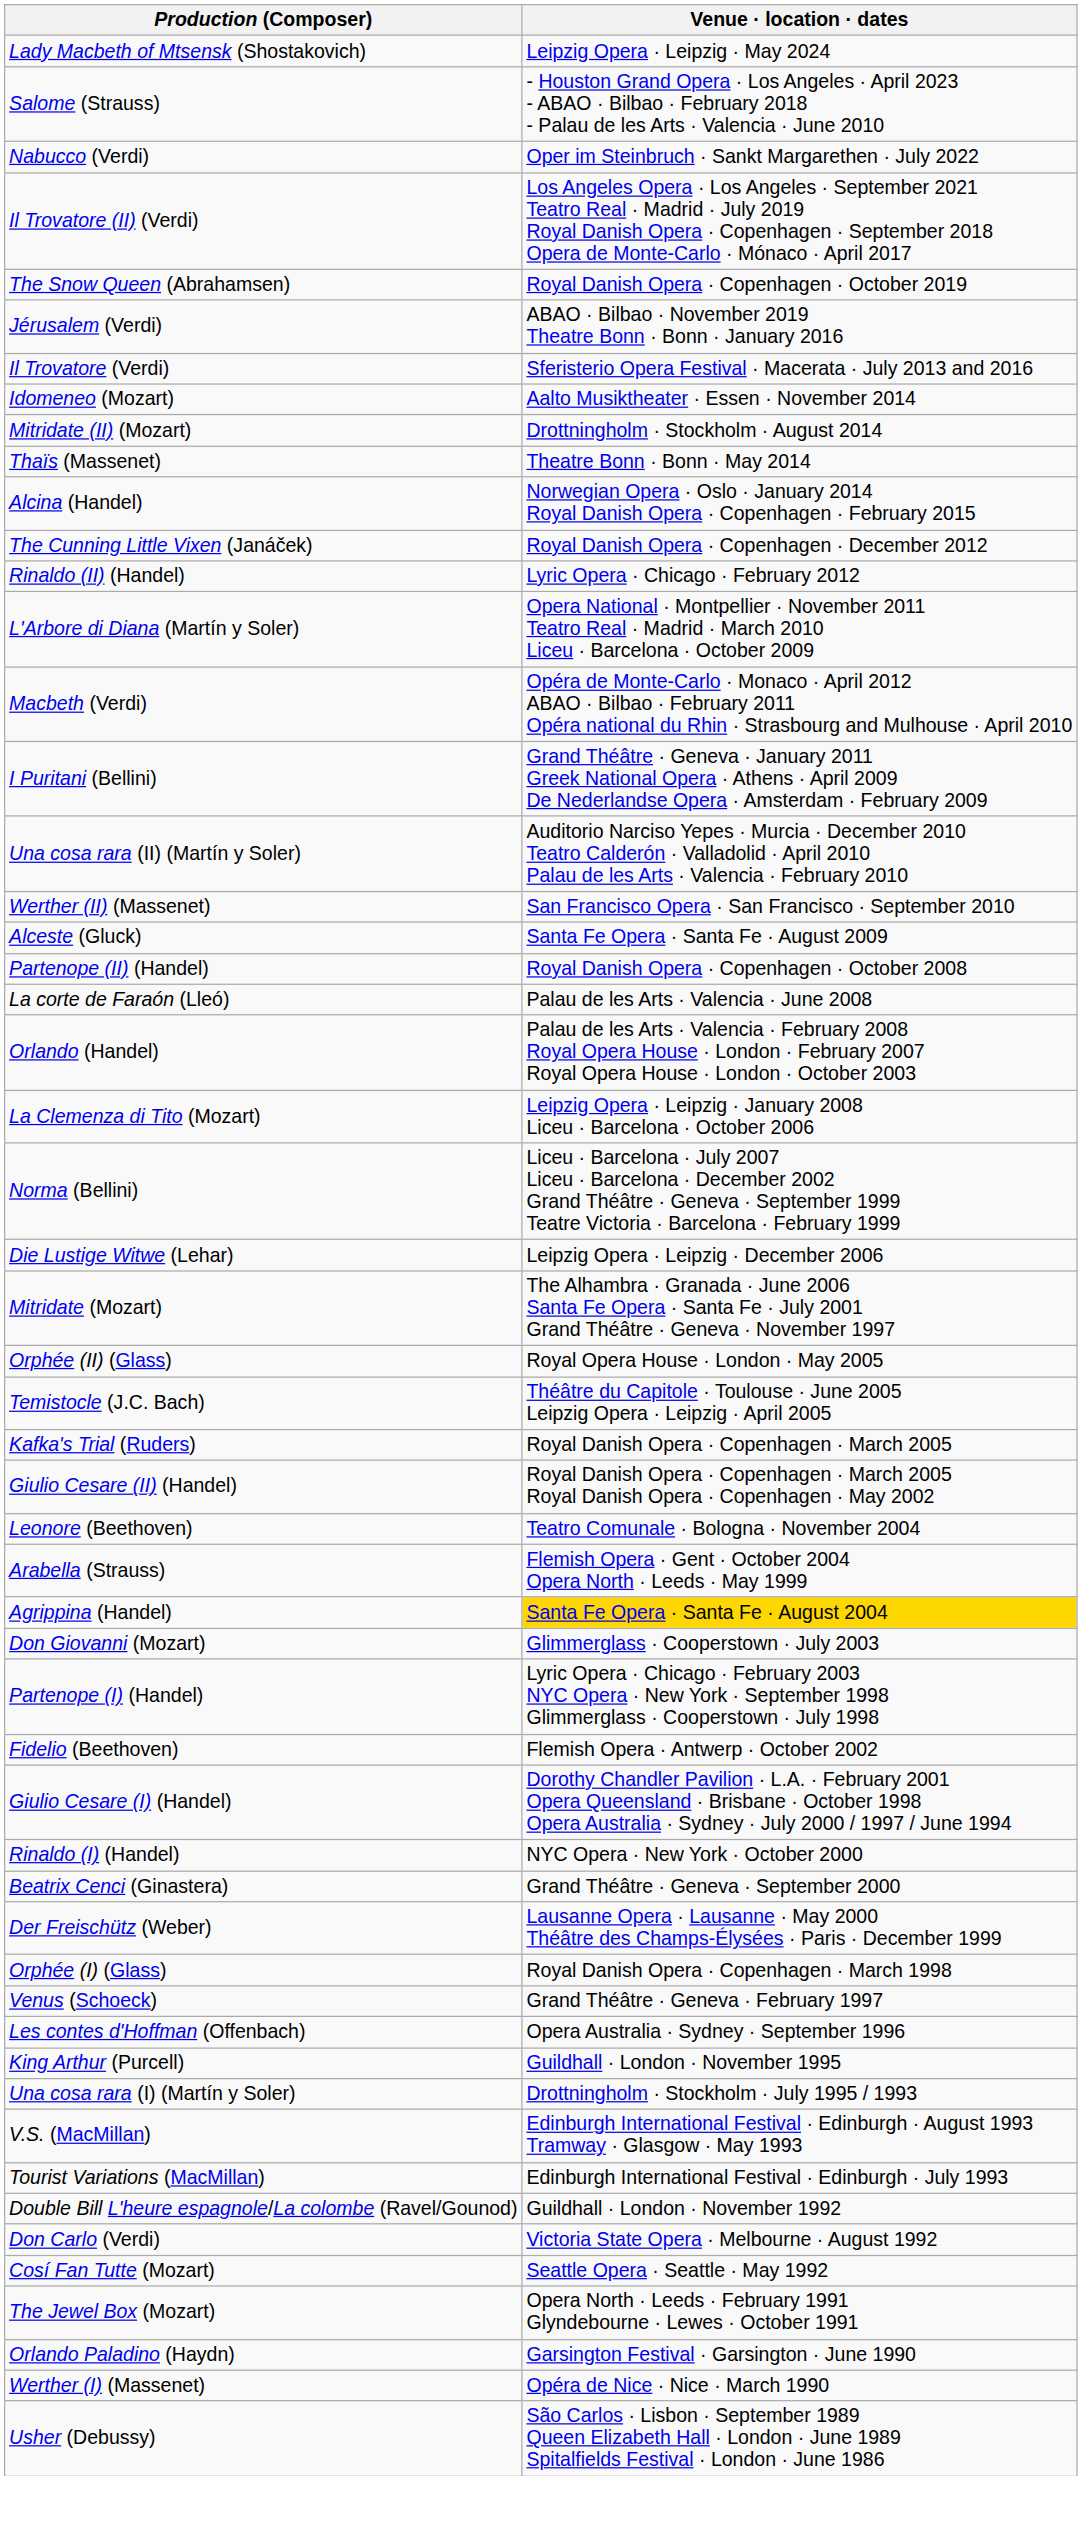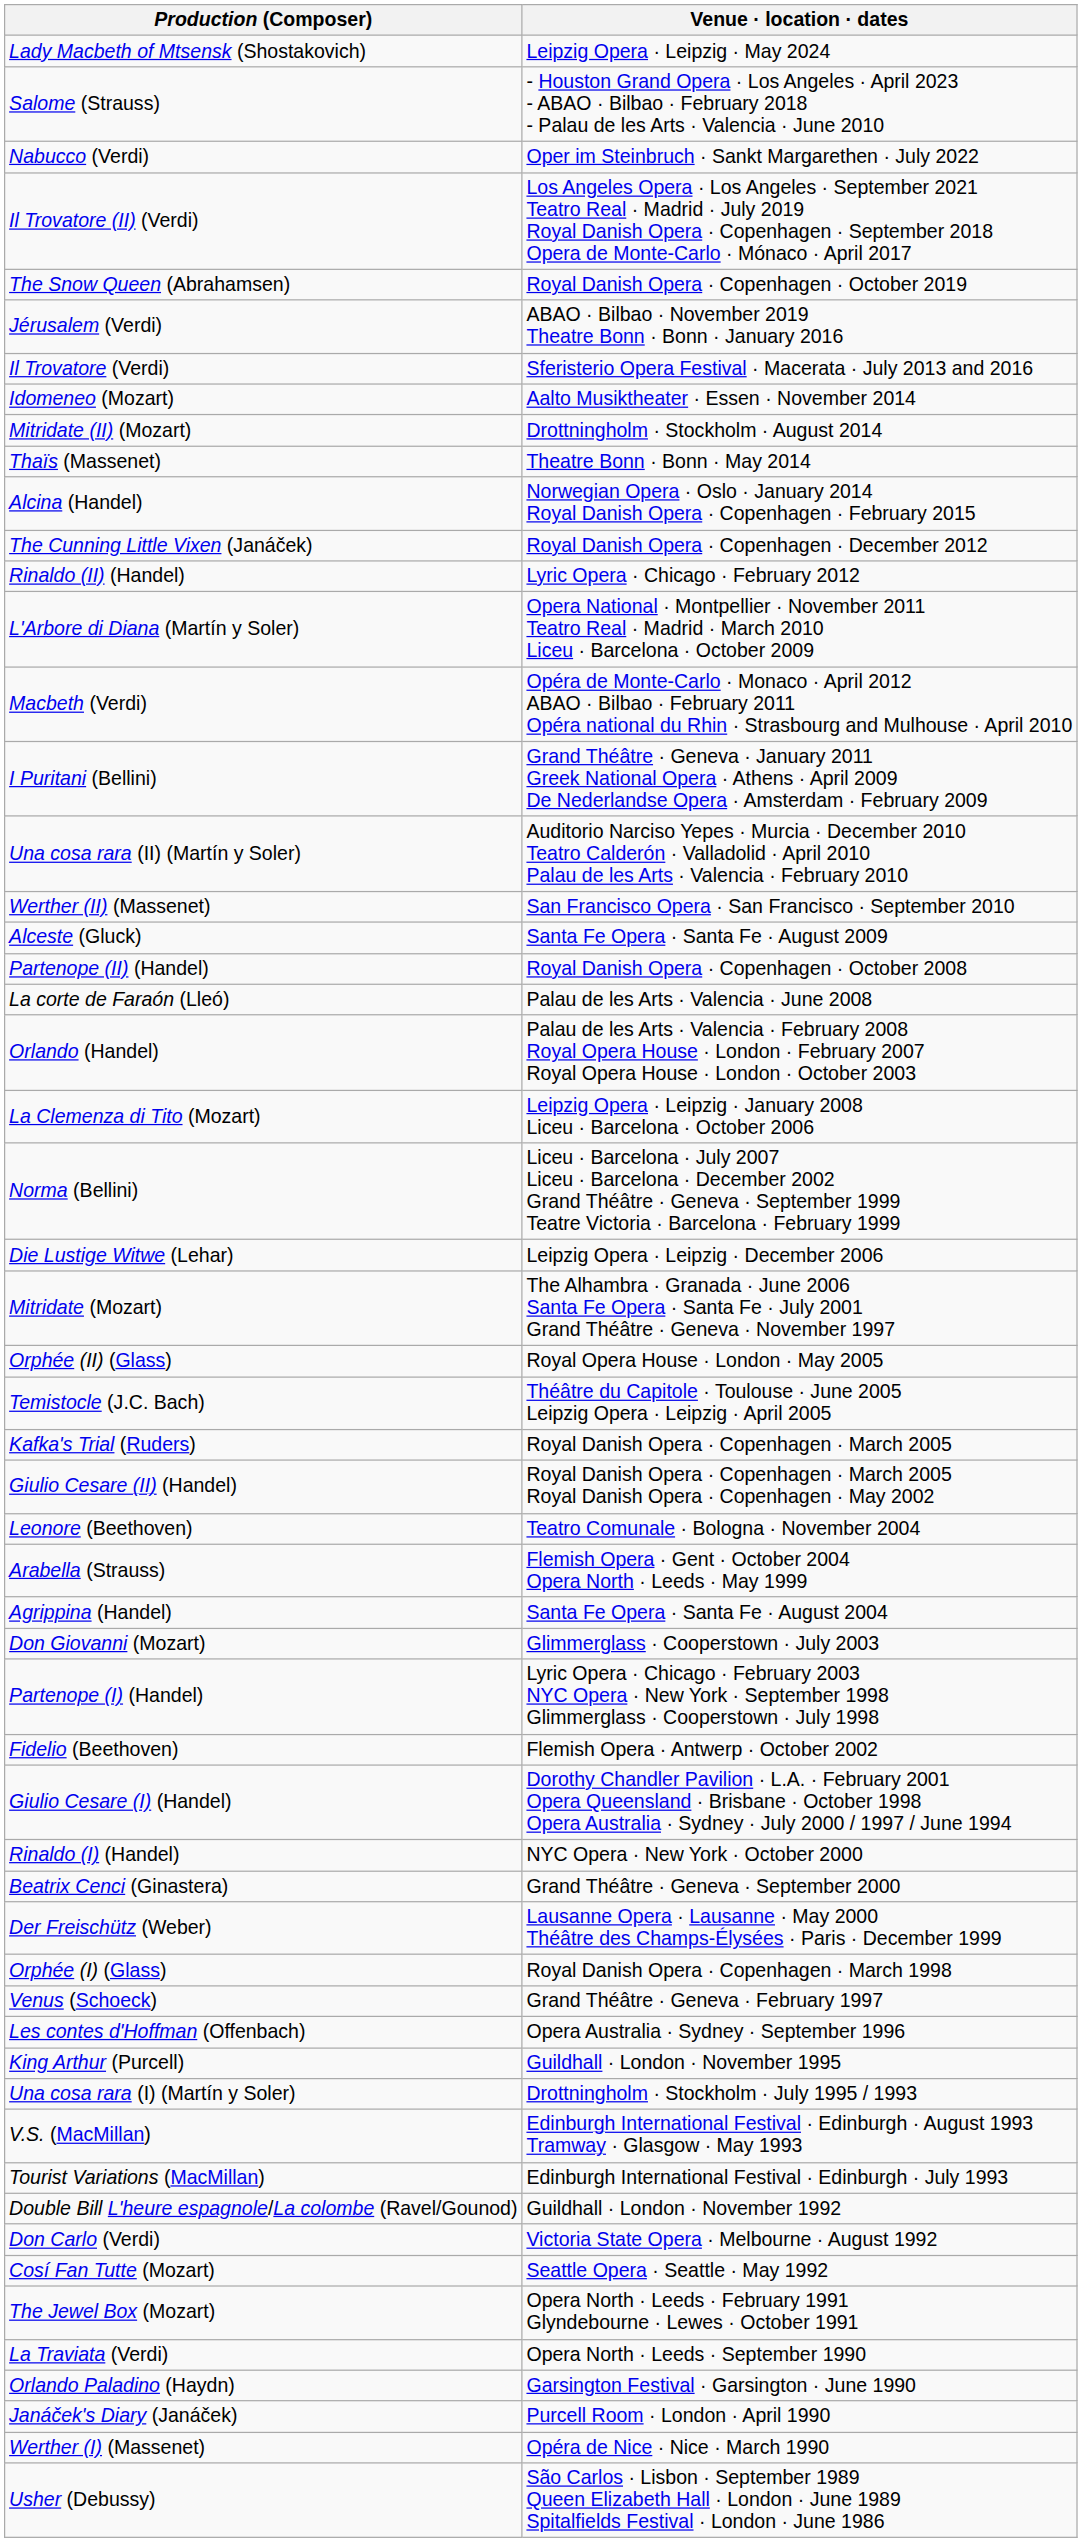 <table class="wikitable">
 <tr>
 <th><em>Production</em> (Composer)</th>
 <th>Venue · location · dates</th>
 </tr>
 <tr>
 <td><a href='#'><em>Lady Macbeth of Mtsensk</em></a> (Shostakovich)</td>
 <td><a href='#'>Leipzig Opera</a> · Leipzig · May 2024</td>
 </tr>
 <tr>
 <td><a href='#'><em>Salome</em></a> (Strauss)</td>
 <td>- <a href='#'>Houston Grand Opera</a> · Los Angeles  · April 2023<br>- ABAO · Bilbao · February 2018 <br>- Palau de les Arts · Valencia · June 2010</td>
 </tr>
 <tr>
 <td><em><a href='#'>Nabucco</a></em> (Verdi)</td>
 <td><a href='#'>Oper im Steinbruch</a> · Sankt Margarethen · July 2022</td>
 </tr>
 <tr>
 <td><a href='#'><em>Il Trovatore (II)</em></a> (Verdi)</td>
 <td><a href='#'>Los Angeles Opera</a> · Los Angeles · September 2021<br><a href='#'>Teatro Real</a> · Madrid · July 2019<br><a href='#'>Royal Danish Opera</a> · Copenhagen · September 2018 <br> <a href='#'>Opera de Monte-Carlo</a> · Mónaco · April 2017</td>
 </tr>
 <tr>
 <td><a href='#'><em>The Snow Queen</em></a> (Abrahamsen)</td>
 <td><a href='#'>Royal Danish Opera</a> · Copenhagen · October 2019</td>
 </tr>
 <tr>
 <td><em><a href='#'>Jérusalem</a></em> (Verdi)</td>
 <td>ABAO · Bilbao · November 2019<br><a href='#'>Theatre Bonn</a> · Bonn · January 2016</td>
 </tr>
 <tr>
 <td><a href='#'><em>Il Trovatore</em></a> (Verdi)</td>
 <td><a href='#'>Sferisterio Opera Festival</a> · Macerata · July 2013 and 2016</td>
 </tr>
 <tr>
 <td><em><a href='#'>Idomeneo</a></em> (Mozart)</td>
 <td><a href='#'>Aalto Musiktheater</a> · Essen · November 2014</td>
 </tr>
 <tr>
 <td><a href='#'><em>Mitridate (II)</em></a> (Mozart)</td>
 <td><a href='#'>Drottningholm</a> · Stockholm · August 2014</td>
 </tr>
 <tr>
 <td><a href='#'><em>Thaïs</em></a> (Massenet)</td>
 <td><a href='#'>Theatre Bonn</a> · Bonn · May 2014</td>
 </tr>
 <tr>
 <td><em><a href='#'>Alcina</a></em> (Handel)</td>
 <td><a href='#'>Norwegian Opera</a> · Oslo · January 2014 <br> <a href='#'>Royal Danish Opera</a> · Copenhagen · February 2015</td>
 </tr>
 <tr>
 <td><em><a href='#'>The Cunning Little Vixen</a></em> (Janáček)</td>
 <td><a href='#'>Royal Danish Opera</a> · Copenhagen · December 2012</td>
 </tr>
 <tr>
 <td><a href='#'><em>Rinaldo (II)</em></a> (Handel)</td>
 <td><a href='#'>Lyric Opera</a> · Chicago · February 2012</td>
 </tr>
 <tr>
 <td><a href='#'><em>L'Arbore di Diana</em></a> (Martín y Soler)</td>
 <td><a href='#'>Opera National</a> · Montpellier · November 2011<br><a href='#'>Teatro Real</a> · Madrid · March 2010<br><a href='#'>Liceu</a> · Barcelona · October 2009</td>
 </tr>
 <tr>
 <td><a href='#'><em>Macbeth</em></a> (Verdi)</td>
 <td><a href='#'>Opéra de Monte-Carlo</a> · Monaco · April 2012<br>ABAO · Bilbao · February 2011<br><a href='#'>Opéra national du Rhin</a> · Strasbourg and Mulhouse · April 2010</td>
 </tr>
 <tr>
 <td><a href='#'><em>I Puritani</em></a> (Bellini)</td>
 <td><a href='#'>Grand Théâtre</a> · Geneva · January 2011<br><a href='#'>Greek National Opera</a> · Athens · April 2009<br><a href='#'>De Nederlandse Opera</a> · Amsterdam · February 2009</td>
 </tr>
 <tr>
 <td><em><a href='#'>Una cosa rara</a></em> (II) (Martín y Soler)</td>
 <td>Auditorio Narciso Yepes · Murcia · December 2010<br><a href='#'>Teatro Calderón</a> · Valladolid · April 2010<br><a href='#'>Palau de les Arts</a> · Valencia · February 2010</td>
 </tr>
 <tr>
 <td><a href='#'><em>Werther (II)</em></a> (Massenet)</td>
 <td><a href='#'>San Francisco Opera</a> · San Francisco · September 2010</td>
 </tr>
 <tr>
 <td><a href='#'><em>Alceste</em></a> (Gluck)</td>
 <td><a href='#'>Santa Fe Opera</a> · Santa Fe · August 2009</td>
 </tr>
 <tr>
 <td><a href='#'><em>Partenope (II)</em></a> (Handel)</td>
 <td><a href='#'>Royal Danish Opera</a> · Copenhagen · October 2008</td>
 </tr>
 <tr>
 <td><em>La corte de Faraón</em> (Lleó)</td>
 <td>Palau de les Arts · Valencia · June 2008</td>
 </tr>
 <tr>
 <td><a href='#'><em>Orlando</em></a> (Handel)</td>
 <td>Palau de les Arts · Valencia · February 2008<br><a href='#'>Royal Opera House</a> · London · February 2007<br>Royal Opera House · London · October 2003</td>
 </tr>
 <tr>
 <td><a href='#'><em>La Clemenza di Tito</em></a> (Mozart)</td>
 <td><a href='#'>Leipzig Opera</a> · Leipzig · January 2008<br>Liceu · Barcelona · October 2006<br></td>
 </tr>
 <tr>
 <td><a href='#'><em>Norma</em></a> (Bellini)</td>
 <td>Liceu · Barcelona · July 2007<br>Liceu · Barcelona · December 2002<br>Grand Théâtre · Geneva · September 1999<br>Teatre Victoria · Barcelona · February 1999</td>
 </tr>
 <tr>
 <td><a href='#'><em>Die Lustige Witwe</em></a> (Lehar)</td>
 <td>Leipzig Opera · Leipzig · December 2006</td>
 </tr>
 <tr>
 <td><a href='#'><em>Mitridate</em></a> (Mozart)</td>
 <td>The Alhambra · Granada · June 2006<br><a href='#'>Santa Fe Opera</a> · Santa Fe · July 2001<br>Grand Théâtre · Geneva · November 1997</td>
 </tr>
 <tr>
 <td><em><a href='#'>Orphée</a> (II)</em> (<a href='#'>Glass</a>)</td>
 <td>Royal Opera House · London · May 2005</td>
 </tr>
 <tr>
 <td><em><a href='#'>Temistocle</a></em> (J.C. Bach)</td>
 <td><a href='#'>Théâtre du Capitole</a> · Toulouse · June 2005<br>Leipzig Opera · Leipzig · April 2005</td>
 </tr>
 <tr>
 <td><em><a href='#'>Kafka's Trial</a></em> (<a href='#'>Ruders</a>)</td>
 <td>Royal Danish Opera · Copenhagen · March 2005</td>
 </tr>
 <tr>
 <td><a href='#'><em>Giulio Cesare (II)</em></a> (Handel)</td>
 <td>Royal Danish Opera · Copenhagen · March 2005<br>Royal Danish Opera · Copenhagen · May 2002</td>
 </tr>
 <tr>
 <td><em><a href='#'>Leonore</a></em> (Beethoven)</td>
 <td><a href='#'>Teatro Comunale</a> · Bologna · November 2004</td>
 </tr>
 <tr>
 <td><em><a href='#'>Arabella</a></em> (Strauss)</td>
 <td><a href='#'>Flemish Opera</a> · Gent · October 2004<br><a href='#'>Opera North</a> · Leeds · May 1999</td>
 </tr>
 <tr>
 <td><a href='#'><em>Agrippina</em></a> (Handel)</td>
-<td style="background: gold;"><a href='#'>Santa Fe Opera</a> · Santa Fe · August 2004</td>
+<td><a href='#'>Santa Fe Opera</a> · Santa Fe · August 2004</td>
 </tr>
 <tr>
 <td><em><a href='#'>Don Giovanni</a></em> (Mozart)</td>
 <td><a href='#'>Glimmerglass</a> · Cooperstown · July 2003</td>
 </tr>
 <tr>
 <td><a href='#'><em>Partenope (I)</em></a> (Handel)</td>
 <td>Lyric Opera · Chicago · February 2003<br><a href='#'>NYC Opera</a> · New York · September 1998<br>Glimmerglass · Cooperstown · July 1998</td>
 </tr>
 <tr>
 <td><em><a href='#'>Fidelio</a></em> (Beethoven)</td>
 <td>Flemish Opera · Antwerp · October 2002</td>
 </tr>
 <tr>
 <td><a href='#'><em>Giulio Cesare (I)</em></a> (Handel)</td>
 <td><a href='#'>Dorothy Chandler Pavilion</a> · L.A. · February 2001<br><a href='#'>Opera Queensland</a> · Brisbane · October 1998<br><a href='#'>Opera Australia</a> · Sydney · July 2000 / 1997 / June 1994</td>
 </tr>
 <tr>
 <td><a href='#'><em>Rinaldo (I)</em></a> (Handel)</td>
 <td>NYC Opera · New York · October 2000</td>
 </tr>
 <tr>
 <td><em><a href='#'>Beatrix Cenci</a></em> (Ginastera)</td>
 <td>Grand Théâtre · Geneva · September 2000</td>
 </tr>
 <tr>
 <td><em><a href='#'>Der Freischütz</a></em> (Weber)</td>
 <td><a href='#'>Lausanne Opera</a> · <a href='#'>Lausanne</a> · May 2000<br><a href='#'>Théâtre des Champs-Élysées</a> · Paris · December 1999</td>
 </tr>
 <tr>
 <td><em><a href='#'>Orphée</a> (I)</em> (<a href='#'>Glass</a>)</td>
 <td>Royal Danish Opera · Copenhagen · March 1998</td>
 </tr>
 <tr>
 <td><em><a href='#'>Venus</a></em> (<a href='#'>Schoeck</a>)</td>
 <td>Grand Théâtre · Geneva · February 1997</td>
 </tr>
 <tr>
 <td><em><a href='#'>Les contes d'Hoffman</a></em> (Offenbach)</td>
 <td>Opera Australia · Sydney · September 1996</td>
 </tr>
 <tr>
 <td><a href='#'><em>King Arthur</em></a> (Purcell)</td>
 <td><a href='#'>Guildhall</a> · London · November 1995</td>
 </tr>
 <tr>
 <td><em><a href='#'>Una cosa rara</a></em> (I) (Martín y Soler)</td>
 <td><a href='#'>Drottningholm</a> · Stockholm · July 1995 / 1993</td>
 </tr>
 <tr>
 <td><em>V.S.</em> (<a href='#'>MacMillan</a>)</td>
 <td><a href='#'>Edinburgh International Festival</a> · Edinburgh · August 1993<br><a href='#'>Tramway</a> · Glasgow · May 1993</td>
 </tr>
 <tr>
 <td><em>Tourist Variations</em> (<a href='#'>MacMillan</a>)</td>
 <td>Edinburgh International Festival · Edinburgh · July 1993</td>
 </tr>
 <tr>
 <td><em>Double Bill</em> <em><a href='#'>L'heure espagnole</a></em>/<em><a href='#'>La colombe</a></em> (Ravel/Gounod)</td>
 <td>Guildhall · London · November 1992</td>
 </tr>
 <tr>
 <td><a href='#'><em>Don Carlo</em></a> (Verdi)</td>
 <td><a href='#'>Victoria State Opera</a> · Melbourne · August 1992</td>
 </tr>
 <tr>
 <td><a href='#'><em>Cosí Fan Tutte</em></a> (Mozart)</td>
 <td><a href='#'>Seattle Opera</a> · Seattle · May 1992</td>
 </tr>
 <tr>
 <td><em><a href='#'>The Jewel Box</a></em> (Mozart)</td>
 <td>Opera North · Leeds · February 1991 <br>Glyndebourne · Lewes · October 1991</td>
 </tr>
 <tr>
+<td><a href='#'><em>La Traviata</em></a> (Verdi)</td>
+<td>Opera North · Leeds · September 1990</td>
+</tr>
+<tr>
 <td><a href='#'><em>Orlando Paladino</em></a> (Haydn)</td>
 <td><a href='#'>Garsington Festival</a> · Garsington · June 1990</td>
+</tr>
+<tr>
+<td><a href='#'><em>Janáček's Diary</em></a> (Janáček)</td>
+<td><a href='#'>Purcell Room</a> · London · April 1990</td>
 </tr>
 <tr>
 <td><a href='#'><em>Werther (I)</em></a> (Massenet)</td>
 <td><a href='#'>Opéra de Nice</a> · Nice · March 1990</td>
 </tr>
 <tr>
 <td><a href='#'><em>Usher</em></a> (Debussy)</td>
 <td><a href='#'>São Carlos</a> · Lisbon · September 1989<br><a href='#'>Queen Elizabeth Hall</a> · London · June 1989<br><a href='#'>Spitalfields Festival</a> · London · June 1986</td>
 </tr>
 </table>
